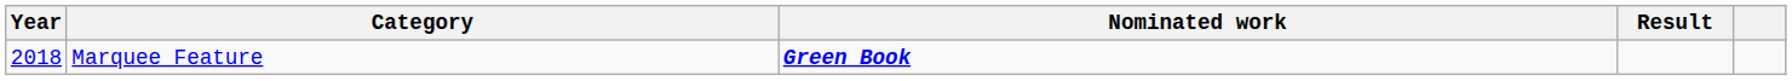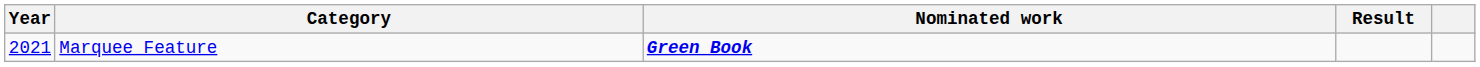 <table class="wikitable sortable">
 <tr>
 <th scope="col" style="width:1em;">Year</th>
 <th scope="col" style="width:33em;">Category</th>
 <th scope="col" style="width:39em;">Nominated work</th>
 <th scope="col" style="width:5em;">Result</th>
 <th scope="col" style="width:2em;" class="unsortable"></th>
 </tr>
 <tr>
-<td><a href='#'>2018</a></td>
+<td><a href='#'>2021</a></td>
 <td><a href='#'>Marquee Feature</a></td>
 <td><strong><em><a href='#'>Green Book</a></em></strong></td>
 <td></td>
 <td style="text-align:center;"></td>
 </tr>
 </table>
